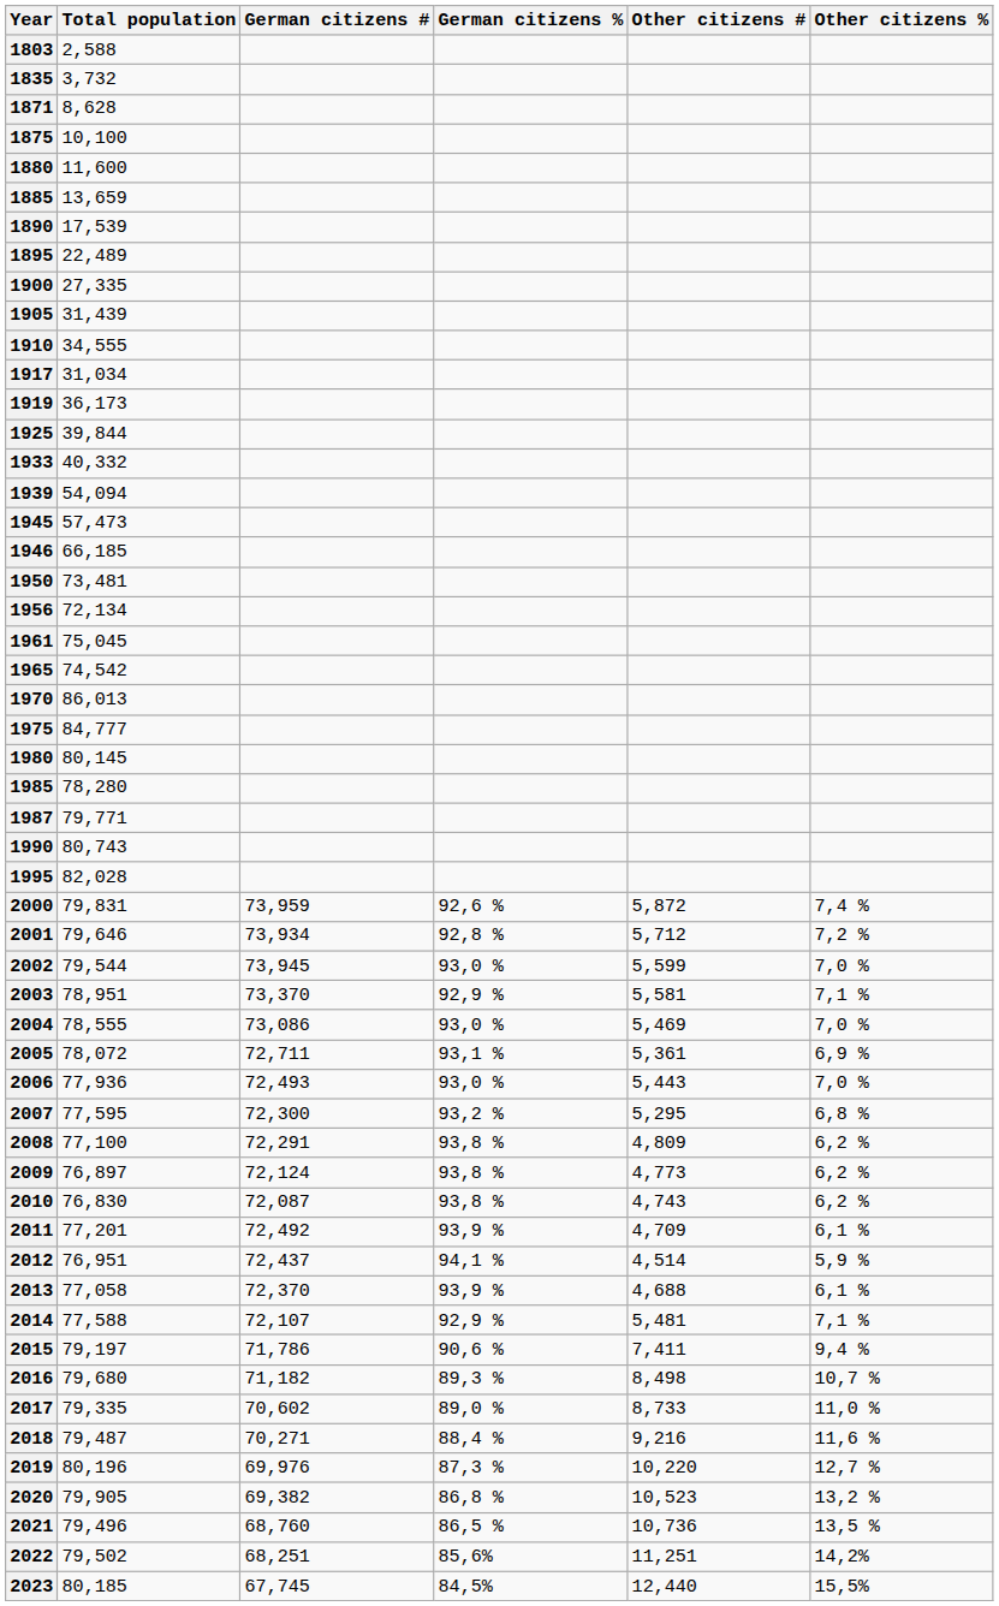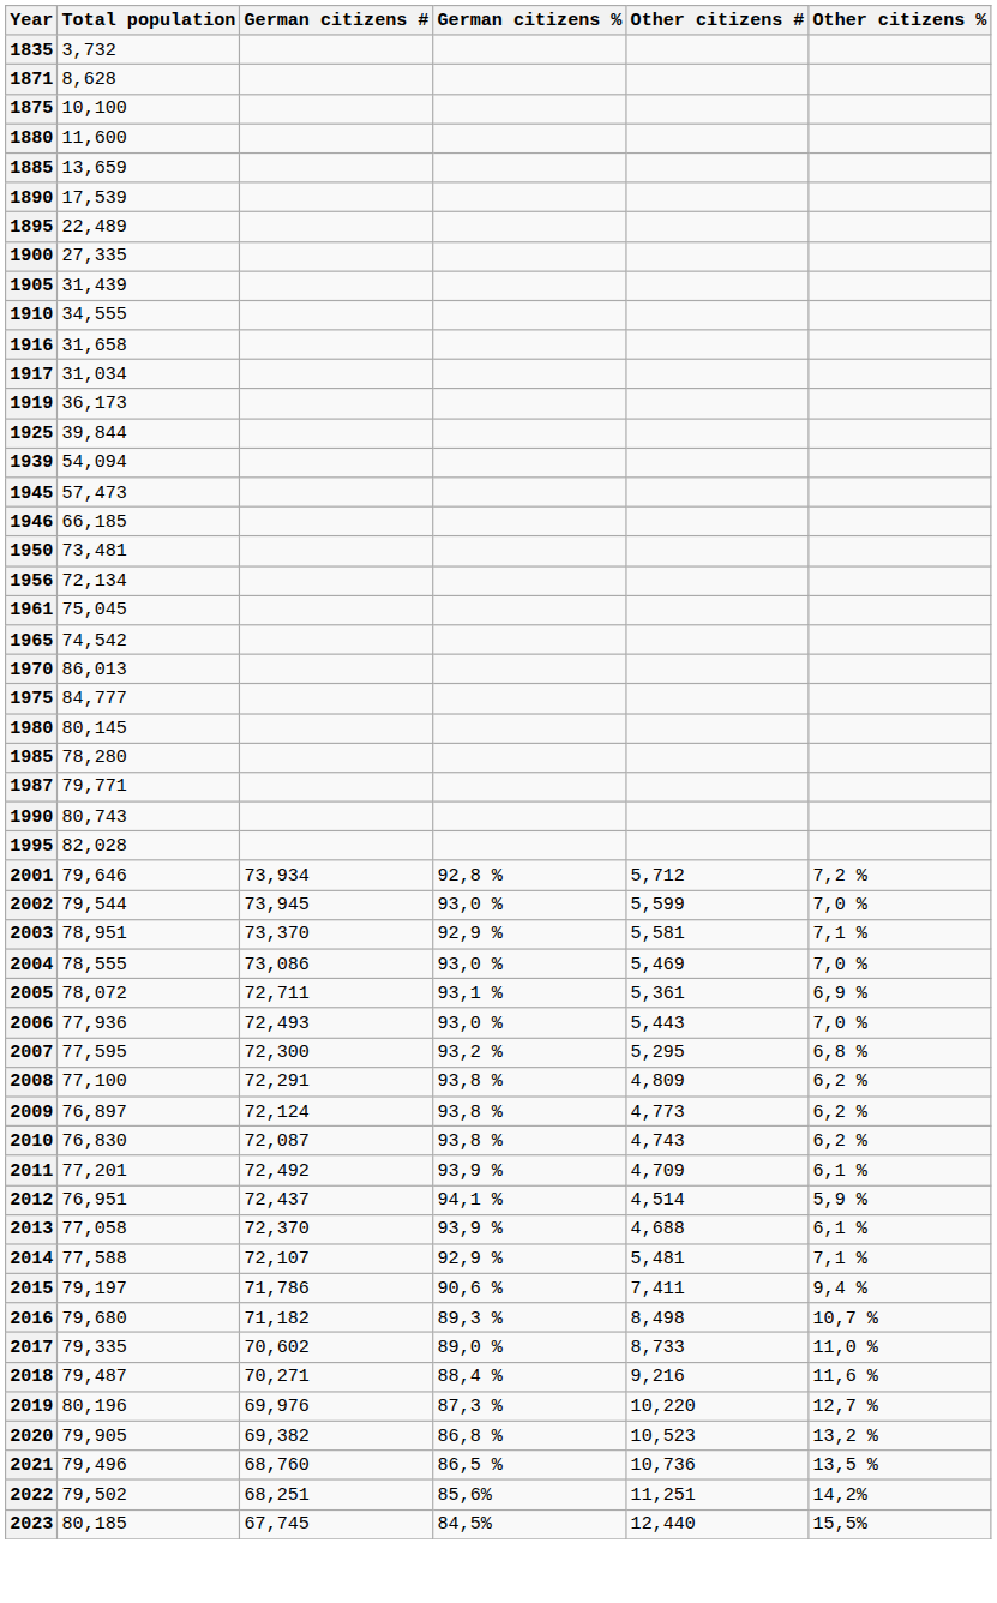 <table class="wikitable sortable">
 <tr>
 <th colspan="1">Year</th>
 <th colspan="1">Total population</th>
 <th>German citizens #</th>
 <th>German citizens %</th>
 <th>Other citizens #</th>
 <th>Other citizens %</th>
-</tr>
-<tr>
-<th>1803</th>
-<td>2,588</td>
-<td></td>
-<td></td>
-<td></td>
-<td></td>
 </tr>
 <tr>
 <th>1835</th>
 <td>3,732</td>
 <td></td>
 <td></td>
 <td></td>
 <td></td>
 </tr>
 <tr>
 <th>1871</th>
 <td>8,628</td>
 <td></td>
 <td></td>
 <td></td>
 <td></td>
 </tr>
 <tr>
 <th>1875</th>
 <td>10,100</td>
 <td></td>
 <td></td>
 <td></td>
 <td></td>
 </tr>
 <tr>
 <th>1880</th>
 <td>11,600</td>
 <td></td>
 <td></td>
 <td></td>
 <td></td>
 </tr>
 <tr>
 <th>1885</th>
 <td>13,659</td>
 <td></td>
 <td></td>
 <td></td>
 <td></td>
 </tr>
 <tr>
 <th>1890</th>
 <td>17,539</td>
 <td></td>
 <td></td>
 <td></td>
 <td></td>
 </tr>
 <tr>
 <th>1895</th>
 <td>22,489</td>
 <td></td>
 <td></td>
 <td></td>
 <td></td>
 </tr>
 <tr>
 <th>1900</th>
 <td>27,335</td>
 <td></td>
 <td></td>
 <td></td>
 <td></td>
 </tr>
 <tr>
 <th>1905</th>
 <td>31,439</td>
 <td></td>
 <td></td>
 <td></td>
 <td></td>
 </tr>
 <tr>
 <th>1910</th>
 <td>34,555</td>
 <td></td>
 <td></td>
 <td></td>
 <td></td>
 </tr>
 <tr>
+<th>1916</th>
+<td>31,658</td>
+<td></td>
+<td></td>
+<td></td>
+<td></td>
+</tr>
+<tr>
 <th>1917</th>
 <td>31,034</td>
 <td></td>
 <td></td>
 <td></td>
 <td></td>
 </tr>
 <tr>
 <th>1919</th>
 <td>36,173</td>
 <td></td>
 <td></td>
 <td></td>
 <td></td>
 </tr>
 <tr>
 <th>1925</th>
 <td>39,844</td>
-<td></td>
-<td></td>
-<td></td>
-<td></td>
-</tr>
-<tr>
-<th>1933</th>
-<td>40,332</td>
 <td></td>
 <td></td>
 <td></td>
 <td></td>
 </tr>
 <tr>
 <th>1939</th>
 <td>54,094</td>
 <td></td>
 <td></td>
 <td></td>
 <td></td>
 </tr>
 <tr>
 <th>1945</th>
 <td>57,473</td>
 <td></td>
 <td></td>
 <td></td>
 <td></td>
 </tr>
 <tr>
 <th>1946</th>
 <td>66,185</td>
 <td></td>
 <td></td>
 <td></td>
 <td></td>
 </tr>
 <tr>
 <th>1950</th>
 <td>73,481</td>
 <td></td>
 <td></td>
 <td></td>
 <td></td>
 </tr>
 <tr>
 <th>1956</th>
 <td>72,134</td>
 <td></td>
 <td></td>
 <td></td>
 <td></td>
 </tr>
 <tr>
 <th>1961</th>
 <td>75,045</td>
 <td></td>
 <td></td>
 <td></td>
 <td></td>
 </tr>
 <tr>
 <th>1965</th>
 <td>74,542</td>
 <td></td>
 <td></td>
 <td></td>
 <td></td>
 </tr>
 <tr>
 <th>1970</th>
 <td>86,013</td>
 <td></td>
 <td></td>
 <td></td>
 <td></td>
 </tr>
 <tr>
 <th>1975</th>
 <td>84,777</td>
 <td></td>
 <td></td>
 <td></td>
 <td></td>
 </tr>
 <tr>
 <th>1980</th>
 <td>80,145</td>
 <td></td>
 <td></td>
 <td></td>
 <td></td>
 </tr>
 <tr>
 <th>1985</th>
 <td>78,280</td>
 <td></td>
 <td></td>
 <td></td>
 <td></td>
 </tr>
 <tr>
 <th>1987</th>
 <td>79,771</td>
 <td></td>
 <td></td>
 <td></td>
 <td></td>
 </tr>
 <tr>
 <th>1990</th>
 <td>80,743</td>
 <td></td>
 <td></td>
 <td></td>
 <td></td>
 </tr>
 <tr>
 <th>1995</th>
 <td>82,028</td>
 <td></td>
 <td></td>
 <td></td>
 <td></td>
-</tr>
-<tr>
-<th>2000</th>
-<td>79,831</td>
-<td colspan="1">73,959</td>
-<td colspan="1">92,6 %</td>
-<td colspan="1">5,872</td>
-<td colspan="1">7,4 %</td>
 </tr>
 <tr>
 <th>2001</th>
 <td>79,646</td>
 <td>73,934</td>
 <td>92,8 %</td>
 <td>5,712</td>
 <td>7,2 %</td>
 </tr>
 <tr>
 <th>2002</th>
 <td>79,544</td>
 <td>73,945</td>
 <td>93,0 %</td>
 <td>5,599</td>
 <td>7,0 %</td>
 </tr>
 <tr>
 <th>2003</th>
 <td>78,951</td>
 <td>73,370</td>
 <td>92,9 %</td>
 <td>5,581</td>
 <td>7,1 %</td>
 </tr>
 <tr>
 <th>2004</th>
 <td>78,555</td>
 <td>73,086</td>
 <td>93,0 %</td>
 <td>5,469</td>
 <td>7,0 %</td>
 </tr>
 <tr>
 <th>2005</th>
 <td>78,072</td>
 <td>72,711</td>
 <td>93,1 %</td>
 <td>5,361</td>
 <td>6,9 %</td>
 </tr>
 <tr>
 <th>2006</th>
 <td>77,936</td>
 <td>72,493</td>
 <td>93,0 %</td>
 <td>5,443</td>
 <td>7,0 %</td>
 </tr>
 <tr>
 <th>2007</th>
 <td>77,595</td>
 <td>72,300</td>
 <td>93,2 %</td>
 <td>5,295</td>
 <td>6,8 %</td>
 </tr>
 <tr>
 <th>2008</th>
 <td>77,100</td>
 <td>72,291</td>
 <td>93,8 %</td>
 <td>4,809</td>
 <td>6,2 %</td>
 </tr>
 <tr>
 <th>2009</th>
 <td>76,897</td>
 <td>72,124</td>
 <td>93,8 %</td>
 <td>4,773</td>
 <td>6,2 %</td>
 </tr>
 <tr>
 <th>2010</th>
 <td>76,830</td>
 <td>72,087</td>
 <td>93,8 %</td>
 <td>4,743</td>
 <td>6,2 %</td>
 </tr>
 <tr>
 <th>2011</th>
 <td>77,201</td>
 <td>72,492</td>
 <td>93,9 %</td>
 <td>4,709</td>
 <td>6,1 %</td>
 </tr>
 <tr>
 <th>2012</th>
 <td>76,951</td>
 <td>72,437</td>
 <td>94,1 %</td>
 <td>4,514</td>
 <td>5,9 %</td>
 </tr>
 <tr>
 <th>2013</th>
 <td>77,058</td>
 <td>72,370</td>
 <td>93,9 %</td>
 <td>4,688</td>
 <td>6,1 %</td>
 </tr>
 <tr>
 <th>2014</th>
 <td>77,588</td>
 <td>72,107</td>
 <td>92,9 %</td>
 <td>5,481</td>
 <td>7,1 %</td>
 </tr>
 <tr>
 <th>2015</th>
 <td>79,197</td>
 <td>71,786</td>
 <td>90,6 %</td>
 <td>7,411</td>
 <td>9,4 %</td>
 </tr>
 <tr>
 <th>2016</th>
 <td>79,680</td>
 <td>71,182</td>
 <td>89,3 %</td>
 <td>8,498</td>
 <td>10,7 %</td>
 </tr>
 <tr>
 <th>2017</th>
 <td>79,335</td>
 <td>70,602</td>
 <td>89,0 %</td>
 <td>8,733</td>
 <td>11,0 %</td>
 </tr>
 <tr>
 <th>2018</th>
 <td>79,487</td>
 <td>70,271</td>
 <td>88,4 %</td>
 <td>9,216</td>
 <td>11,6 %</td>
 </tr>
 <tr>
 <th>2019</th>
 <td>80,196</td>
 <td>69,976</td>
 <td>87,3 %</td>
 <td>10,220</td>
 <td>12,7 %</td>
 </tr>
 <tr>
 <th>2020</th>
 <td>79,905</td>
 <td>69,382</td>
 <td>86,8 %</td>
 <td>10,523</td>
 <td>13,2 %</td>
 </tr>
 <tr>
 <th>2021</th>
 <td>79,496</td>
 <td>68,760</td>
 <td>86,5 %</td>
 <td>10,736</td>
 <td>13,5 %</td>
 </tr>
 <tr>
 <th>2022</th>
 <td>79,502</td>
 <td>68,251</td>
 <td>85,6%</td>
 <td>11,251</td>
 <td>14,2%</td>
 </tr>
 <tr>
 <th>2023</th>
 <td>80,185</td>
 <td>67,745</td>
 <td>84,5%</td>
 <td>12,440</td>
 <td>15,5%</td>
 </tr>
 </table>
